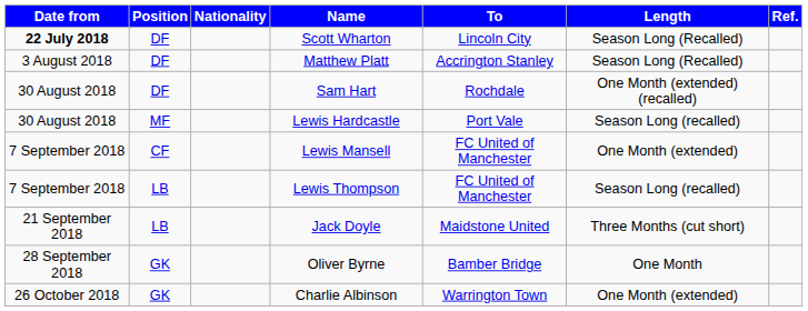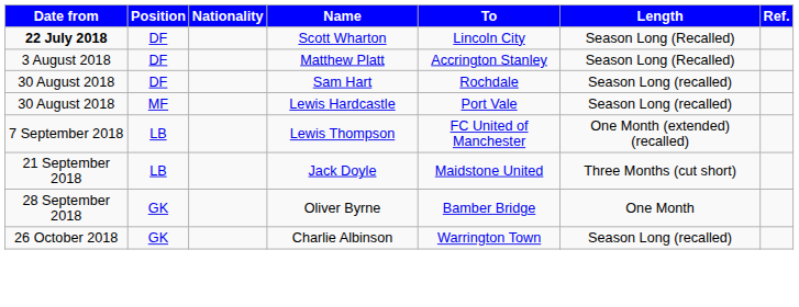 <table class="wikitable"  style="text-align:center; font-size:90%; ">
 <tr>
 <th style="background:#0000FF; color:white; width:120px;">Date from</th>
 <th style="background:#0000FF; color:white; width:50px;">Position</th>
 <th style="background:#0000FF; color:white; width:50px;">Nationality</th>
 <th style="background:#0000FF; color:white; width:150px;">Name</th>
 <th style="background:#0000FF; color:white; width:140px;">To</th>
 <th style="background:#0000FF; color:white; width:200px;">Length</th>
 <th style="background:#0000FF; color:white; width:25px;">Ref.</th>
 </tr>
 <tr>
 <td><strong>22 July 2018</strong></td>
 <td><a href='#'>DF</a></td>
 <td></td>
 <td><a href='#'>Scott Wharton</a></td>
 <td><a href='#'>Lincoln City</a></td>
 <td>Season Long (Recalled)</td>
 <td></td>
 </tr>
 <tr>
 <td>3 August 2018</td>
 <td><a href='#'>DF</a></td>
 <td></td>
 <td><a href='#'>Matthew Platt</a></td>
 <td><a href='#'>Accrington Stanley</a></td>
 <td>Season Long (Recalled)</td>
 <td></td>
 </tr>
 <tr>
 <td>30 August 2018</td>
 <td><a href='#'>DF</a></td>
 <td></td>
 <td><a href='#'>Sam Hart</a></td>
 <td><a href='#'>Rochdale</a></td>
-<td>One Month (extended) (recalled)</td>
+<td>Season Long (recalled)</td>
 <td></td>
 </tr>
 <tr>
 <td>30 August 2018</td>
 <td><a href='#'>MF</a></td>
 <td></td>
 <td><a href='#'>Lewis Hardcastle</a></td>
 <td><a href='#'>Port Vale</a></td>
 <td>Season Long (recalled)</td>
 <td></td>
 </tr>
 <tr>
 <td>7 September 2018</td>
-<td><a href='#'>CF</a></td>
-<td></td>
-<td><a href='#'>Lewis Mansell</a></td>
-<td><a href='#'>FC United of Manchester</a></td>
-<td>One Month (extended)</td>
-<td></td>
-</tr>
-<tr>
-<td>7 September 2018</td>
 <td><a href='#'>LB</a></td>
 <td></td>
 <td><a href='#'>Lewis Thompson</a></td>
 <td><a href='#'>FC United of Manchester</a></td>
-<td>Season Long (recalled)</td>
+<td>One Month (extended) (recalled)</td>
 <td></td>
 </tr>
 <tr>
 <td>21 September 2018</td>
 <td><a href='#'>LB</a></td>
 <td></td>
 <td><a href='#'>Jack Doyle</a></td>
 <td><a href='#'>Maidstone United</a></td>
 <td>Three Months (cut short)</td>
 <td></td>
 </tr>
 <tr>
 <td>28 September 2018</td>
 <td><a href='#'>GK</a></td>
 <td></td>
 <td>Oliver Byrne</td>
 <td><a href='#'>Bamber Bridge</a></td>
 <td>One Month</td>
 <td></td>
 </tr>
 <tr>
 <td>26 October 2018</td>
 <td><a href='#'>GK</a></td>
 <td></td>
 <td>Charlie Albinson</td>
 <td><a href='#'>Warrington Town</a></td>
-<td>One Month (extended)</td>
+<td>Season Long (recalled)</td>
 <td></td>
 </tr>
 </table>
